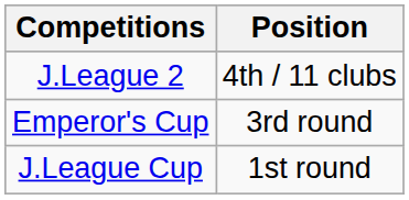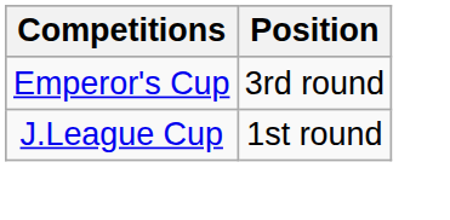 <table class="wikitable" style="text-align:center;">
 <tr>
 <th>Competitions</th>
 <th>Position</th>
-</tr>
-<tr>
-<td><a href='#'>J.League 2</a></td>
-<td>4th / 11 clubs</td>
 </tr>
 <tr>
 <td><a href='#'>Emperor's Cup</a></td>
 <td>3rd round</td>
 </tr>
 <tr>
 <td><a href='#'>J.League Cup</a></td>
 <td>1st round</td>
 </tr>
 </table>
